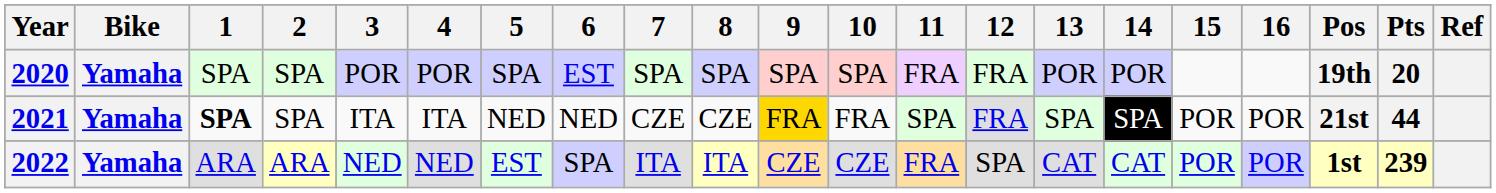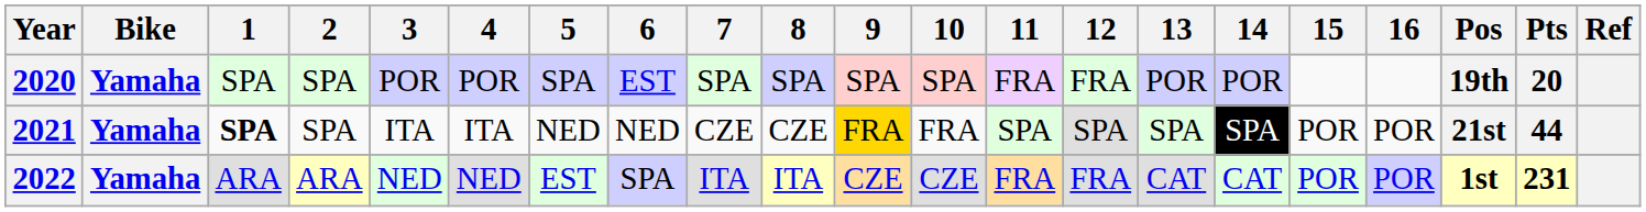 <table class="wikitable" style="text-align:center">
 <tr>
 <th scope=col>Year</th>
 <th scope=col>Bike</th>
 <th scope=col>1</th>
 <th scope=col>2</th>
 <th scope=col>3</th>
 <th scope=col>4</th>
 <th scope=col>5</th>
 <th scope=col>6</th>
 <th scope=col>7</th>
 <th scope=col>8</th>
 <th scope=col>9</th>
 <th scope=col>10</th>
 <th scope=col>11</th>
 <th scope=col>12</th>
 <th scope=col>13</th>
 <th scope=col>14</th>
 <th scope=col>15</th>
 <th scope=col>16</th>
 <th scope=col>Pos</th>
 <th scope=col>Pts</th>
 <th scope=col>Ref</th>
 </tr>
 <tr>
 <th scope=row><a href='#'>2020</a></th>
 <th><a href='#'>Yamaha</a></th>
 <td style="background:#dfffdf;">SPA<br></td>
 <td style="background:#dfffdf;">SPA<br></td>
 <td style="background:#cfcfff;">POR<br></td>
 <td style="background:#cfcfff;">POR<br></td>
 <td style="background:#cfcfff;">SPA<br></td>
 <td style="background:#cfcfff;"><a href='#'>EST</a><br></td>
 <td style="background:#dfffdf;">SPA<br></td>
 <td style="background:#cfcfff;">SPA<br></td>
 <td style="background:#ffcfcf;">SPA<br></td>
 <td style="background:#ffcfcf;">SPA<br></td>
 <td style="background:#efcfff;">FRA<br></td>
 <td style="background:#dfffdf;">FRA<br></td>
 <td style="background:#cfcfff;">POR<br></td>
 <td style="background:#cfcfff;">POR<br></td>
 <td></td>
 <td></td>
 <th>19th</th>
 <th>20</th>
 <th></th>
 </tr>
 <tr>
 <th scope=row><a href='#'>2021</a></th>
 <th><a href='#'>Yamaha</a></th>
 <td><strong>SPA</strong></td>
 <td>SPA</td>
 <td>ITA</td>
 <td>ITA</td>
 <td>NED</td>
 <td>NED</td>
 <td>CZE</td>
 <td>CZE</td>
 <td style="background: gold;">FRA</td>
 <td>FRA</td>
 <td style="background:#dfffdf;">SPA<br></td>
-<td style="background:#dfdfdf;"><a href='#'>FRA</a><br></td>
+<td style="background:#DFDFDF;">SPA<br></td>
 <td style="background:#DFFFDF;">SPA<br></td>
 <td style="background:black; color:white;"><span>SPA</span><br></td>
 <td>POR</td>
 <td>POR</td>
 <th>21st</th>
 <th>44</th>
 <th></th>
 </tr>
 <tr>
 <th scope=row><a href='#'>2022</a></th>
 <th><a href='#'>Yamaha</a></th>
 <td style="background:#dfdfdf;"><a href='#'>ARA</a><br></td>
 <td style="background:#ffffbf;"><a href='#'>ARA</a><br></td>
 <td style="background:#dfffdf;"><a href='#'>NED</a><br></td>
 <td style="background:#dfdfdf;"><a href='#'>NED</a><br></td>
 <td style="background:#dfffdf;"><a href='#'>EST</a><br></td>
 <td style="background:#cfcfff;">SPA<br></td>
 <td style="background:#dfdfdf;"><a href='#'>ITA</a><br></td>
 <td style="background:#ffffbf;"><a href='#'>ITA</a><br></td>
 <td style="background:#ffdf9f;"><a href='#'>CZE</a><br></td>
 <td style="background:#dfdfdf;"><a href='#'>CZE</a><br></td>
 <td style="background:#ffdf9f;"><a href='#'>FRA</a><br></td>
-<td style="background:#DFDFDF;">SPA<br></td>
+<td style="background:#dfdfdf;"><a href='#'>FRA</a><br></td>
 <td style="background:#dfdfdf;"><a href='#'>CAT</a><br></td>
 <td style="background:#dfffdf;"><a href='#'>CAT</a><br></td>
 <td style="background:#dfffdf;"><a href='#'>POR</a><br></td>
 <td style="background:#cfcfff;"><a href='#'>POR</a><br></td>
 <th style="background:#ffffbf;">1st</th>
-<th style="background:#ffffbf;">239</th>
+<th style="background:#ffffbf;">231</th>
 <th></th>
 </tr>
 </table>
